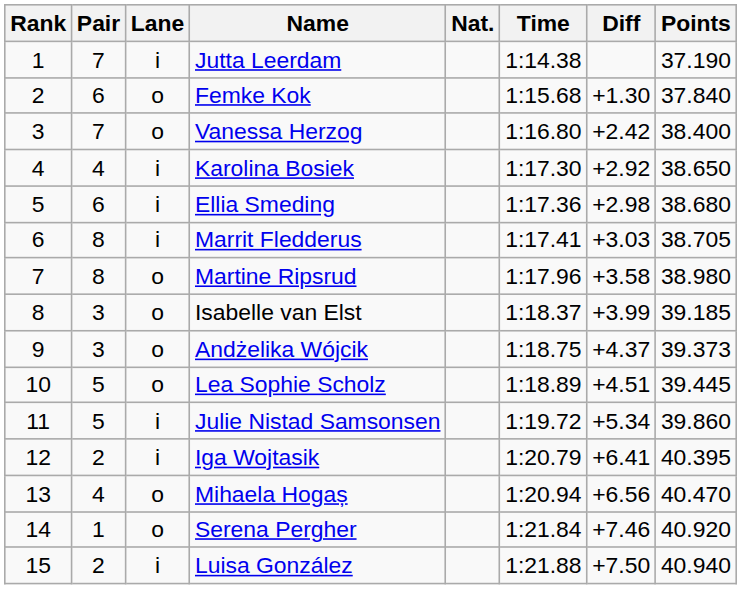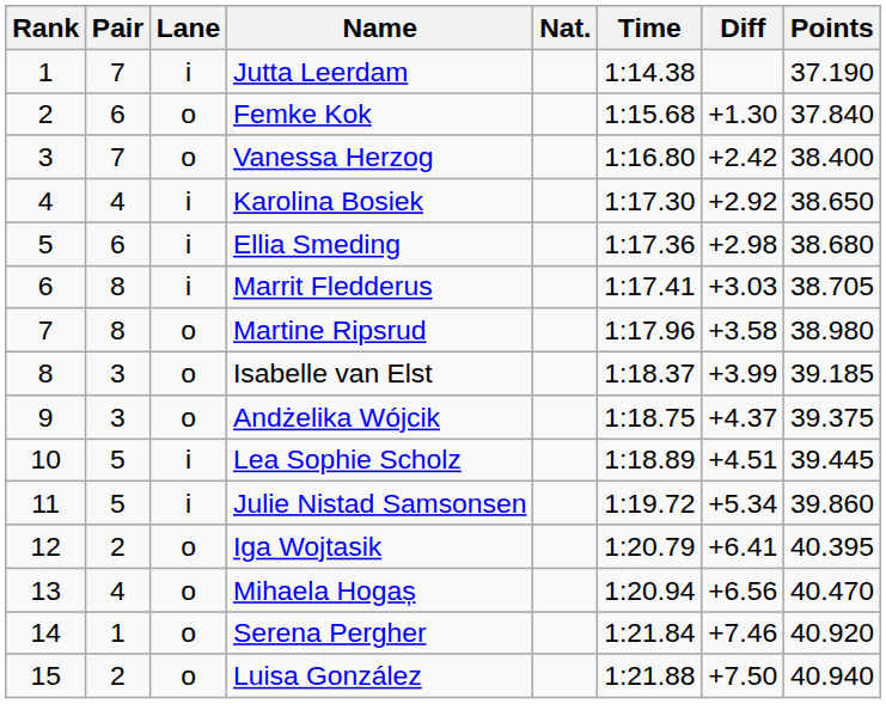 <table class="wikitable sortable" style="text-align:center; font-size:90%">
 <tr>
 <th>Rank</th>
 <th>Pair</th>
 <th>Lane</th>
 <th>Name</th>
 <th>Nat.</th>
 <th>Time</th>
 <th>Diff</th>
 <th>Points</th>
 </tr>
 <tr>
 <td>1</td>
 <td>7</td>
 <td>i</td>
 <td align=left><a href='#'>Jutta Leerdam</a></td>
 <td></td>
 <td>1:14.38</td>
 <td></td>
 <td>37.190</td>
 </tr>
 <tr>
 <td>2</td>
 <td>6</td>
 <td>o</td>
 <td align=left><a href='#'>Femke Kok</a></td>
 <td></td>
 <td>1:15.68</td>
 <td>+1.30</td>
 <td>37.840</td>
 </tr>
 <tr>
 <td>3</td>
 <td>7</td>
 <td>o</td>
 <td align=left><a href='#'>Vanessa Herzog</a></td>
 <td></td>
 <td>1:16.80</td>
 <td>+2.42</td>
 <td>38.400</td>
 </tr>
 <tr>
 <td>4</td>
 <td>4</td>
 <td>i</td>
 <td align=left><a href='#'>Karolina Bosiek</a></td>
 <td></td>
 <td>1:17.30</td>
 <td>+2.92</td>
 <td>38.650</td>
 </tr>
 <tr>
 <td>5</td>
 <td>6</td>
 <td>i</td>
 <td align=left><a href='#'>Ellia Smeding</a></td>
 <td></td>
 <td>1:17.36</td>
 <td>+2.98</td>
 <td>38.680</td>
 </tr>
 <tr>
 <td>6</td>
 <td>8</td>
 <td>i</td>
 <td align=left><a href='#'>Marrit Fledderus</a></td>
 <td></td>
 <td>1:17.41</td>
 <td>+3.03</td>
 <td>38.705</td>
 </tr>
 <tr>
 <td>7</td>
 <td>8</td>
 <td>o</td>
 <td align=left><a href='#'>Martine Ripsrud</a></td>
 <td></td>
 <td>1:17.96</td>
 <td>+3.58</td>
 <td>38.980</td>
 </tr>
 <tr>
 <td>8</td>
 <td>3</td>
 <td>o</td>
 <td align=left>Isabelle van Elst</td>
 <td></td>
 <td>1:18.37</td>
 <td>+3.99</td>
 <td>39.185</td>
 </tr>
 <tr>
 <td>9</td>
 <td>3</td>
 <td>o</td>
 <td align=left><a href='#'>Andżelika Wójcik</a></td>
 <td></td>
 <td>1:18.75</td>
 <td>+4.37</td>
-<td>39.373</td>
+<td>39.375</td>
 </tr>
 <tr>
 <td>10</td>
 <td>5</td>
-<td>o</td>
+<td>i</td>
 <td align=left><a href='#'>Lea Sophie Scholz</a></td>
 <td></td>
 <td>1:18.89</td>
 <td>+4.51</td>
 <td>39.445</td>
 </tr>
 <tr>
 <td>11</td>
 <td>5</td>
 <td>i</td>
 <td align=left><a href='#'>Julie Nistad Samsonsen</a></td>
 <td></td>
 <td>1:19.72</td>
 <td>+5.34</td>
 <td>39.860</td>
 </tr>
 <tr>
 <td>12</td>
 <td>2</td>
-<td>i</td>
+<td>o</td>
 <td align=left><a href='#'>Iga Wojtasik</a></td>
 <td></td>
 <td>1:20.79</td>
 <td>+6.41</td>
 <td>40.395</td>
 </tr>
 <tr>
 <td>13</td>
 <td>4</td>
 <td>o</td>
 <td align=left><a href='#'>Mihaela Hogaș</a></td>
 <td></td>
 <td>1:20.94</td>
 <td>+6.56</td>
 <td>40.470</td>
 </tr>
 <tr>
 <td>14</td>
 <td>1</td>
 <td>o</td>
 <td align=left><a href='#'>Serena Pergher</a></td>
 <td></td>
 <td>1:21.84</td>
 <td>+7.46</td>
 <td>40.920</td>
 </tr>
 <tr>
 <td>15</td>
 <td>2</td>
-<td>i</td>
+<td>o</td>
 <td align=left><a href='#'>Luisa González</a></td>
 <td></td>
 <td>1:21.88</td>
 <td>+7.50</td>
 <td>40.940</td>
 </tr>
 </table>
